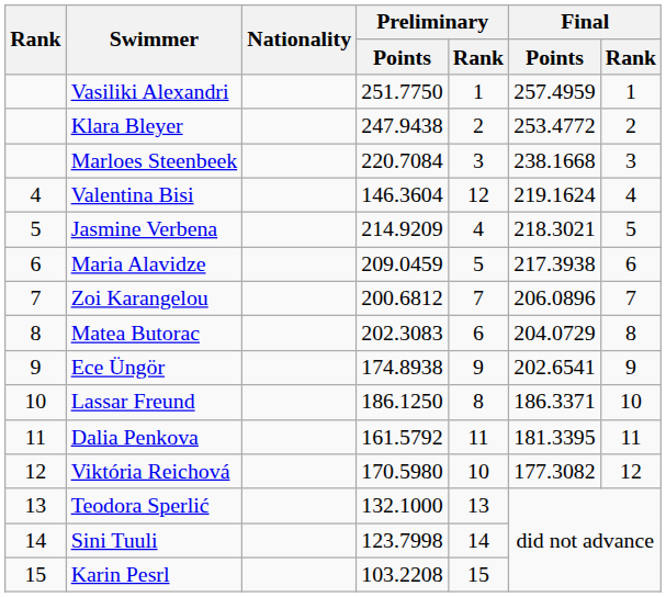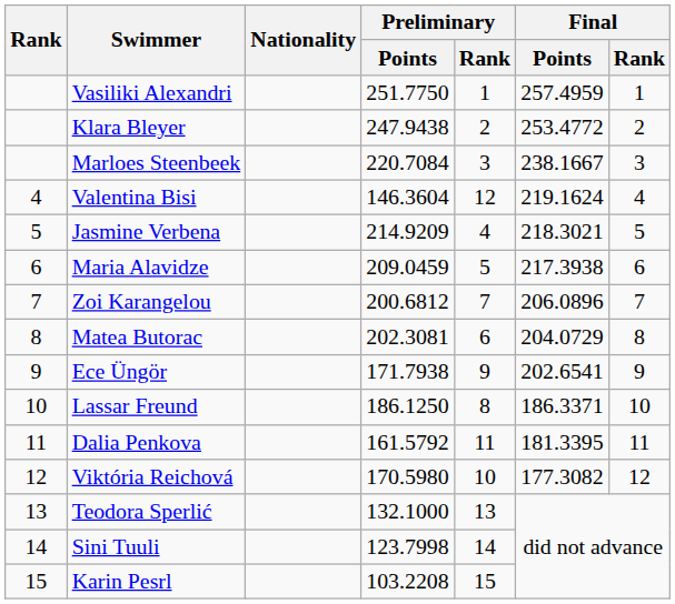 <table class="wikitable sortable" style="text-align:center">
 <tr>
 <th rowspan=2>Rank</th>
 <th rowspan=2>Swimmer</th>
 <th rowspan=2>Nationality</th>
 <th colspan=2>Preliminary</th>
 <th colspan=2>Final</th>
 </tr>
 <tr>
 <th>Points</th>
 <th>Rank</th>
 <th>Points</th>
 <th>Rank</th>
 </tr>
 <tr>
 <td></td>
 <td align=left><a href='#'>Vasiliki Alexandri</a></td>
 <td align=left></td>
 <td>251.7750</td>
 <td>1</td>
 <td>257.4959</td>
 <td>1</td>
 </tr>
 <tr>
 <td></td>
 <td align=left><a href='#'>Klara Bleyer</a></td>
 <td align=left></td>
 <td>247.9438</td>
 <td>2</td>
 <td>253.4772</td>
 <td>2</td>
 </tr>
 <tr>
 <td></td>
 <td align=left><a href='#'>Marloes Steenbeek</a></td>
 <td align=left></td>
 <td>220.7084</td>
 <td>3</td>
-<td>238.1668</td>
+<td>238.1667</td>
 <td>3</td>
 </tr>
 <tr>
 <td>4</td>
 <td align=left><a href='#'>Valentina Bisi</a></td>
 <td align=left></td>
 <td>146.3604</td>
 <td>12</td>
 <td>219.1624</td>
 <td>4</td>
 </tr>
 <tr>
 <td>5</td>
 <td align=left><a href='#'>Jasmine Verbena</a></td>
 <td align=left></td>
 <td>214.9209</td>
 <td>4</td>
 <td>218.3021</td>
 <td>5</td>
 </tr>
 <tr>
 <td>6</td>
 <td align=left><a href='#'>Maria Alavidze</a></td>
 <td align=left></td>
 <td>209.0459</td>
 <td>5</td>
 <td>217.3938</td>
 <td>6</td>
 </tr>
 <tr>
 <td>7</td>
 <td align=left><a href='#'>Zoi Karangelou</a></td>
 <td align=left></td>
 <td>200.6812</td>
 <td>7</td>
 <td>206.0896</td>
 <td>7</td>
 </tr>
 <tr>
 <td>8</td>
 <td align=left><a href='#'>Matea Butorac</a></td>
 <td align=left></td>
-<td>202.3083</td>
+<td>202.3081</td>
 <td>6</td>
 <td>204.0729</td>
 <td>8</td>
 </tr>
 <tr>
 <td>9</td>
 <td align=left><a href='#'>Ece Üngör</a></td>
 <td align=left></td>
-<td>174.8938</td>
+<td>171.7938</td>
 <td>9</td>
 <td>202.6541</td>
 <td>9</td>
 </tr>
 <tr>
 <td>10</td>
 <td align=left><a href='#'>Lassar Freund</a></td>
 <td align=left></td>
 <td>186.1250</td>
 <td>8</td>
 <td>186.3371</td>
 <td>10</td>
 </tr>
 <tr>
 <td>11</td>
 <td align=left><a href='#'>Dalia Penkova</a></td>
 <td align=left></td>
 <td>161.5792</td>
 <td>11</td>
 <td>181.3395</td>
 <td>11</td>
 </tr>
 <tr>
 <td>12</td>
 <td align=left><a href='#'>Viktória Reichová</a></td>
 <td align=left></td>
 <td>170.5980</td>
 <td>10</td>
 <td>177.3082</td>
 <td>12</td>
 </tr>
 <tr>
 <td>13</td>
 <td align=left><a href='#'>Teodora Sperlić</a></td>
 <td align=left></td>
 <td>132.1000</td>
 <td>13</td>
 <td colspan=2 rowspan=3>did not advance</td>
 </tr>
 <tr>
 <td>14</td>
 <td align=left><a href='#'>Sini Tuuli</a></td>
 <td align=left></td>
 <td>123.7998</td>
 <td>14</td>
 </tr>
 <tr>
 <td>15</td>
 <td align=left><a href='#'>Karin Pesrl</a></td>
 <td align=left></td>
 <td>103.2208</td>
 <td>15</td>
 </tr>
 </table>
